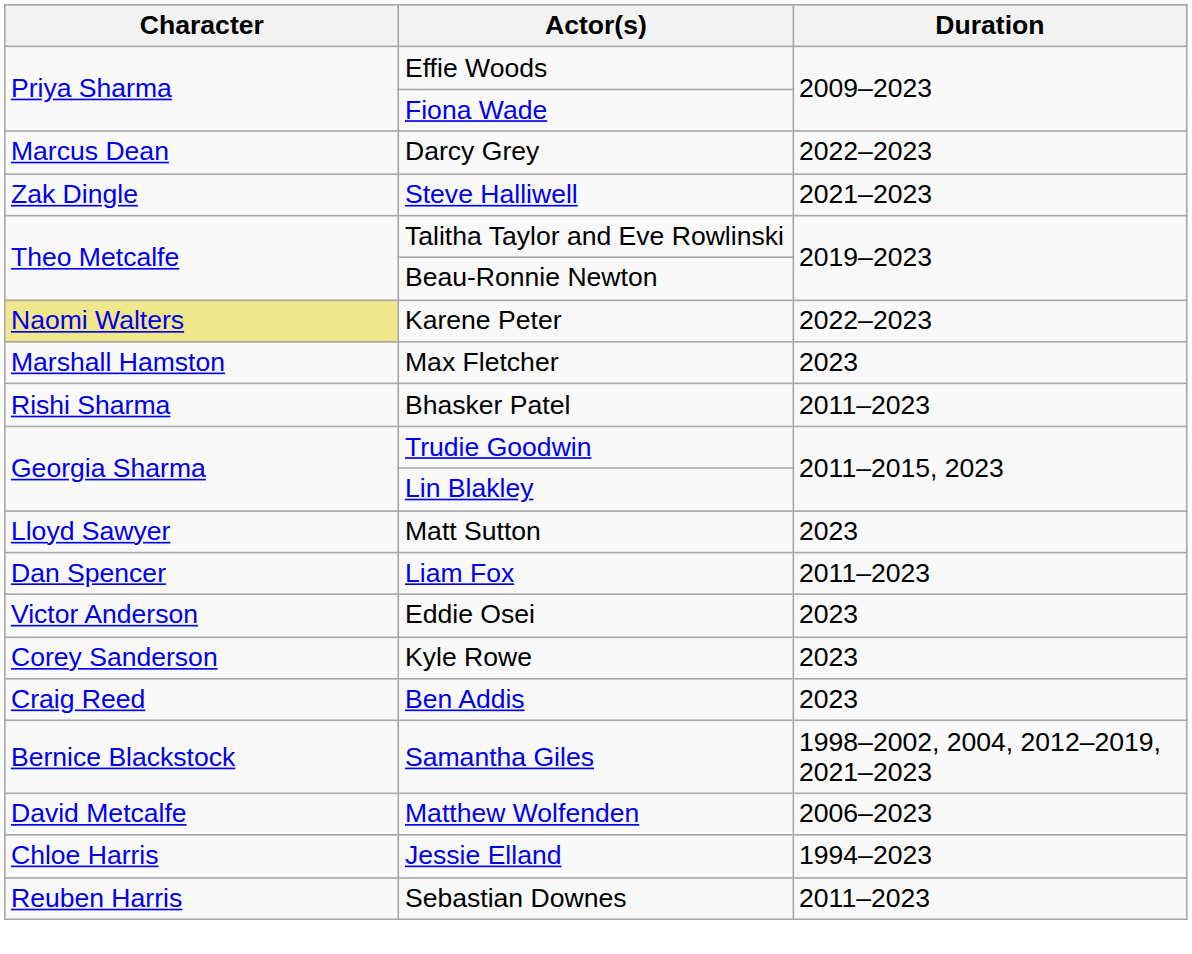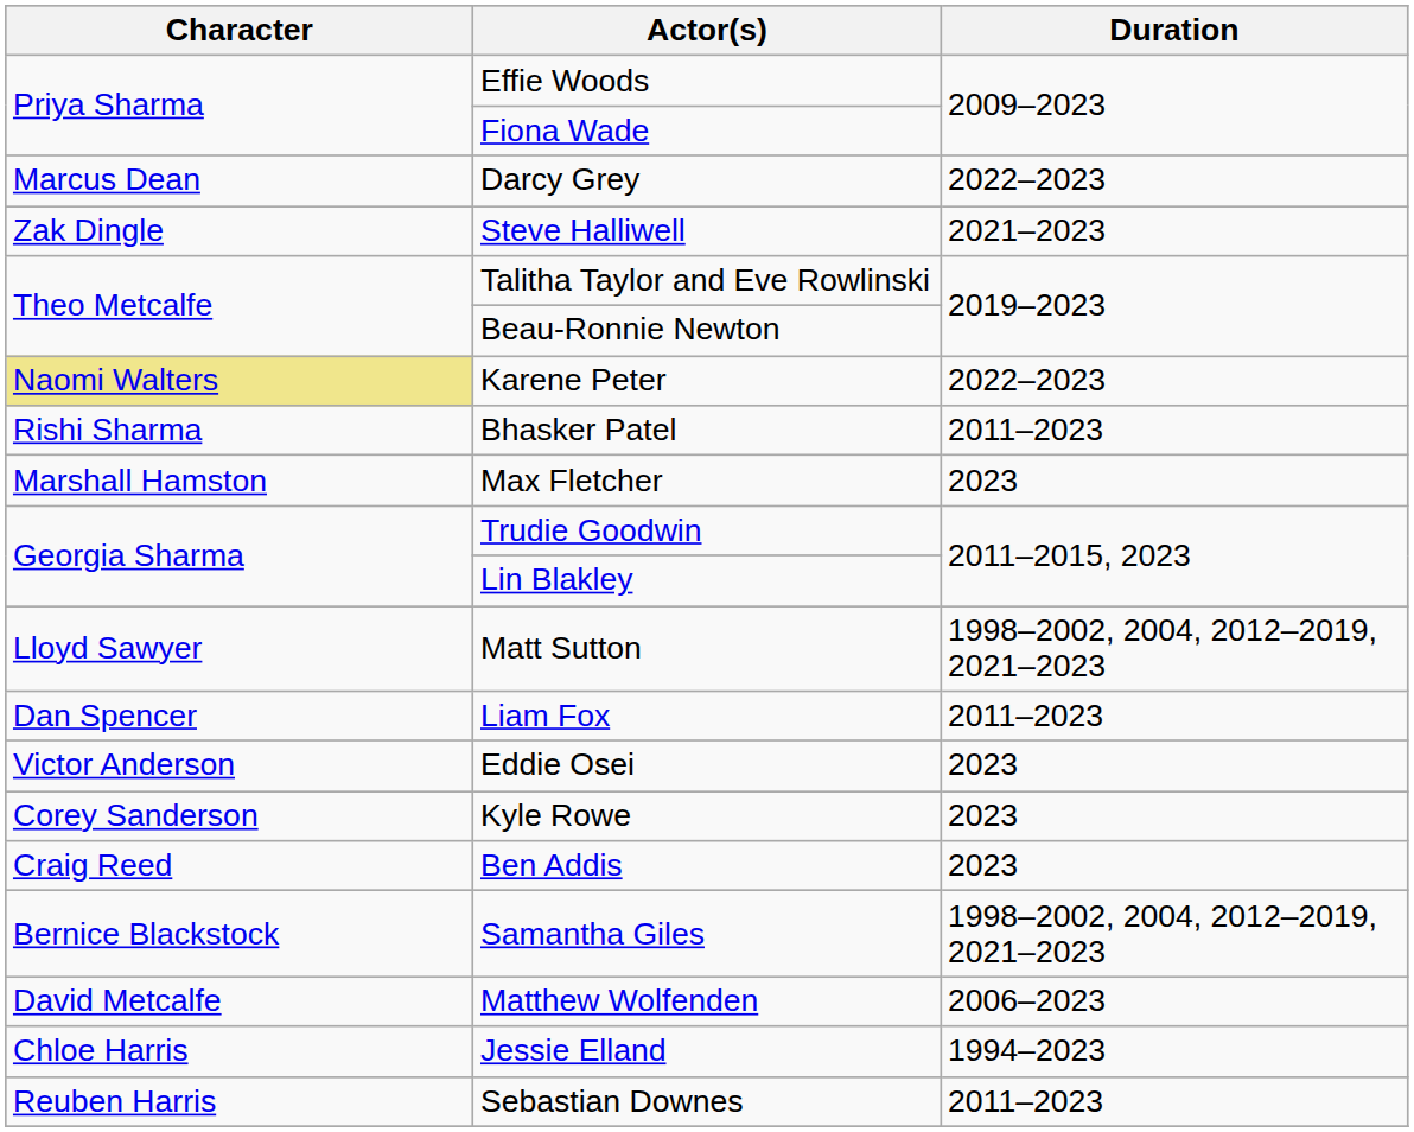 <table class="wikitable">
 <tr>
 <th scope="col" width="230">Character</th>
 <th scope="col" width="230">Actor(s)</th>
 <th scope="col" width="230">Duration</th>
 </tr>
 <tr>
 <td rowspan="2"><a href='#'>Priya Sharma</a></td>
 <td>Effie Woods</td>
 <td rowspan="2">2009–2023</td>
 </tr>
 <tr>
 <td><a href='#'>Fiona Wade</a></td>
 </tr>
 <tr>
 <td><a href='#'>Marcus Dean</a></td>
 <td>Darcy Grey</td>
 <td>2022–2023</td>
 </tr>
 <tr>
 <td><a href='#'>Zak Dingle</a></td>
 <td><a href='#'>Steve Halliwell</a></td>
 <td>2021–2023</td>
 </tr>
 <tr>
 <td rowspan="2"><a href='#'>Theo Metcalfe</a></td>
 <td>Talitha Taylor and Eve Rowlinski</td>
 <td rowspan="2">2019–2023</td>
 </tr>
 <tr>
 <td>Beau-Ronnie Newton</td>
 </tr>
 <tr>
 <td style="background: khaki;"><a href='#'>Naomi Walters</a></td>
 <td>Karene Peter</td>
 <td>2022–2023</td>
 </tr>
 <tr>
+<td><a href='#'>Rishi Sharma</a></td>
+<td>Bhasker Patel</td>
+<td>2011–2023</td>
+</tr>
+<tr>
 <td><a href='#'>Marshall Hamston</a></td>
 <td>Max Fletcher</td>
 <td>2023</td>
-</tr>
-<tr>
-<td><a href='#'>Rishi Sharma</a></td>
-<td>Bhasker Patel</td>
-<td>2011–2023</td>
 </tr>
 <tr>
 <td rowspan="2"><a href='#'>Georgia Sharma</a></td>
 <td><a href='#'>Trudie Goodwin</a></td>
 <td rowspan="2">2011–2015, 2023</td>
 </tr>
 <tr>
 <td><a href='#'>Lin Blakley</a></td>
 </tr>
 <tr>
 <td><a href='#'>Lloyd Sawyer</a></td>
 <td>Matt Sutton</td>
-<td>2023</td>
+<td>1998–2002, 2004, 2012–2019, 2021–2023</td>
 </tr>
 <tr>
 <td><a href='#'>Dan Spencer</a></td>
 <td><a href='#'>Liam Fox</a></td>
 <td>2011–2023</td>
 </tr>
 <tr>
 <td><a href='#'>Victor Anderson</a></td>
 <td>Eddie Osei</td>
 <td>2023</td>
 </tr>
 <tr>
 <td><a href='#'>Corey Sanderson</a></td>
 <td>Kyle Rowe</td>
 <td>2023</td>
 </tr>
 <tr>
 <td><a href='#'>Craig Reed</a></td>
 <td><a href='#'>Ben Addis</a></td>
 <td>2023</td>
 </tr>
 <tr>
 <td><a href='#'>Bernice Blackstock</a></td>
 <td><a href='#'>Samantha Giles</a></td>
 <td>1998–2002, 2004, 2012–2019, 2021–2023</td>
 </tr>
 <tr>
 <td><a href='#'>David Metcalfe</a></td>
 <td><a href='#'>Matthew Wolfenden</a></td>
 <td>2006–2023</td>
 </tr>
 <tr>
 <td><a href='#'>Chloe Harris</a></td>
 <td><a href='#'>Jessie Elland</a></td>
 <td>1994–2023</td>
 </tr>
 <tr>
 <td><a href='#'>Reuben Harris</a></td>
 <td>Sebastian Downes</td>
 <td>2011–2023</td>
 </tr>
 <tr>
 </tr>
 </table>
